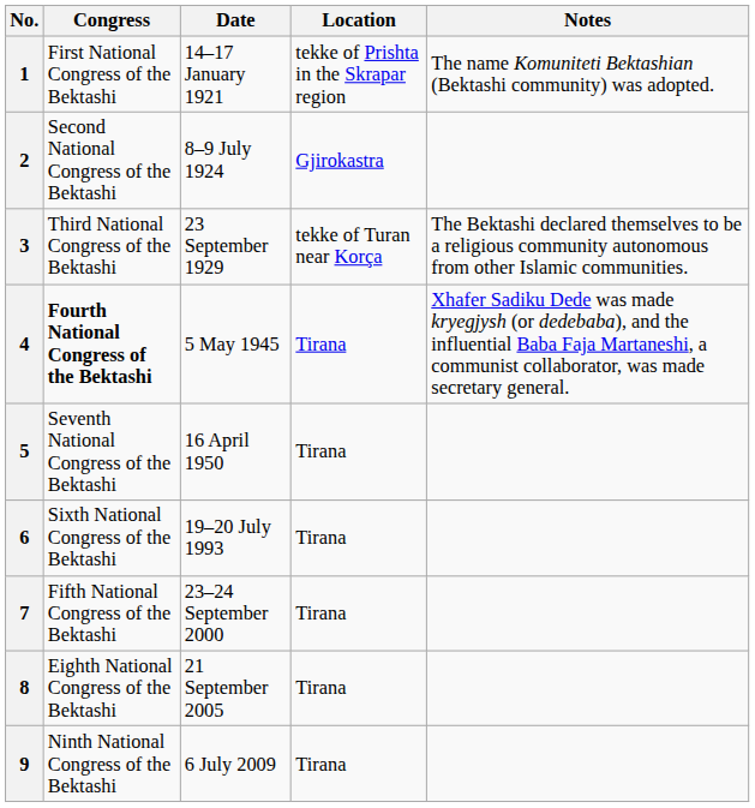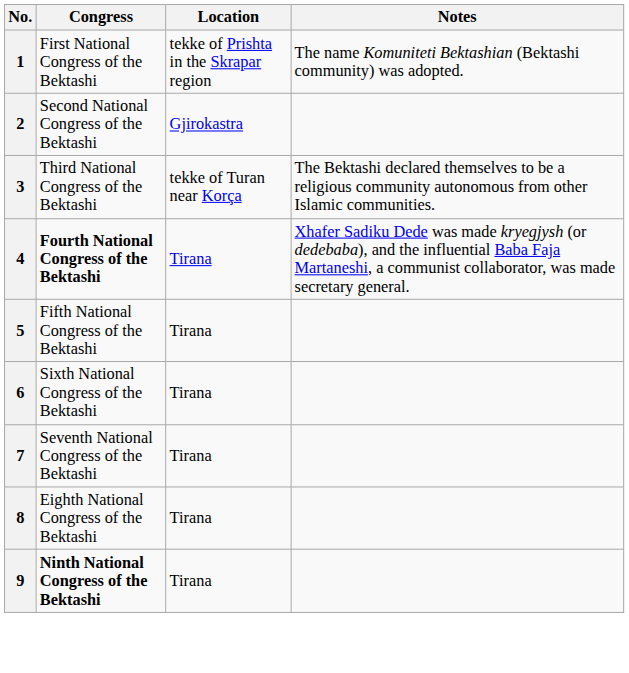 <table class="wikitable">
 <tr>
 <th>No.</th>
 <th>Congress</th>
-<th>Date</th>
 <th>Location</th>
 <th>Notes</th>
 </tr>
 <tr>
 <th>1</th>
 <td>First National Congress of the Bektashi</td>
-<td>14–17 January 1921</td>
 <td>tekke of <a href='#'>Prishta</a> in the <a href='#'>Skrapar</a> region</td>
 <td>The name <em>Komuniteti Bektashian</em> (Bektashi community) was adopted.</td>
 </tr>
 <tr>
 <th>2</th>
 <td>Second National Congress of the Bektashi</td>
-<td>8–9 July 1924</td>
 <td><a href='#'>Gjirokastra</a></td>
 <td></td>
 </tr>
 <tr>
 <th>3</th>
 <td>Third National Congress of the Bektashi</td>
-<td>23 September 1929</td>
 <td>tekke of Turan near <a href='#'>Korça</a></td>
 <td>The Bektashi declared themselves to be a religious community autonomous from other Islamic communities.</td>
 </tr>
 <tr>
 <th>4</th>
 <td><strong>Fourth National Congress of the Bektashi</strong></td>
-<td>5 May 1945</td>
 <td><a href='#'>Tirana</a></td>
 <td><a href='#'>Xhafer Sadiku Dede</a> was made <em>kryegjysh</em> (or <em>dedebaba</em>), and the influential <a href='#'>Baba Faja Martaneshi</a>, a communist collaborator, was made secretary general.</td>
 </tr>
 <tr>
 <th>5</th>
-<td>Seventh National Congress of the Bektashi</td>
-<td>16 April 1950</td>
+<td>Fifth National Congress of the Bektashi</td>
 <td>Tirana</td>
 <td></td>
 </tr>
 <tr>
 <th>6</th>
 <td>Sixth National Congress of the Bektashi</td>
-<td>19–20 July 1993</td>
 <td>Tirana</td>
 <td></td>
 </tr>
 <tr>
 <th>7</th>
-<td>Fifth National Congress of the Bektashi</td>
-<td>23–24 September 2000</td>
+<td>Seventh National Congress of the Bektashi</td>
 <td>Tirana</td>
 <td></td>
 </tr>
 <tr>
 <th>8</th>
 <td>Eighth National Congress of the Bektashi</td>
-<td>21 September 2005</td>
 <td>Tirana</td>
 <td></td>
 </tr>
 <tr>
 <th>9</th>
-<td>Ninth National Congress of the Bektashi</td>
-<td>6 July 2009</td>
+<td><strong>Ninth National Congress of the Bektashi</strong></td>
 <td>Tirana</td>
 <td></td>
 </tr>
 </table>
